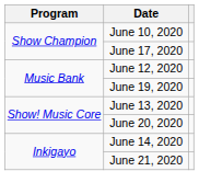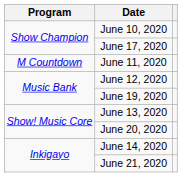 <table class="wikitable sortable" style="text-align:center;">
 <tr>
 <th>Program</th>
 <th style="width:110px;">Date</th>
 <th class="unsortable"></th>
 </tr>
 <tr>
 <td rowspan="2"><em><a href='#'>Show Champion</a></em></td>
 <td>June 10, 2020</td>
 <td></td>
 </tr>
 <tr>
 <td>June 17, 2020</td>
+<td></td>
+</tr>
+<tr>
+<td><em><a href='#'>M Countdown</a></em></td>
+<td>June 11, 2020</td>
 <td></td>
 </tr>
 <tr>
 <td rowspan="2"><em><a href='#'>Music Bank</a></em></td>
 <td>June 12, 2020</td>
 <td></td>
 </tr>
 <tr>
 <td>June 19, 2020</td>
 <td></td>
 </tr>
 <tr>
 <td rowspan="2"><em><a href='#'>Show! Music Core</a></em></td>
 <td>June 13, 2020</td>
 <td></td>
 </tr>
 <tr>
 <td>June 20, 2020</td>
 <td></td>
 </tr>
 <tr>
 <td rowspan="2"><em><a href='#'>Inkigayo</a></em></td>
 <td>June 14, 2020</td>
 <td></td>
 </tr>
 <tr>
 <td>June 21, 2020</td>
 <td></td>
 </tr>
 </table>
